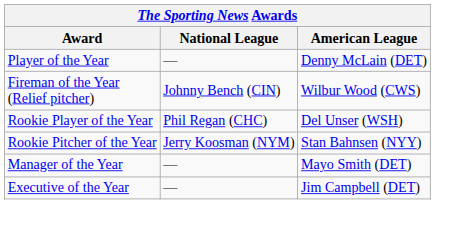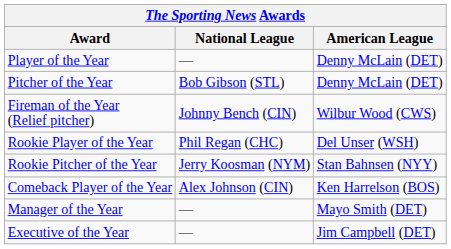 <table class="wikitable">
 <tr>
 <th colspan="3"><em><a href='#'>The Sporting News</a></em> <a href='#'>Awards</a></th>
 </tr>
 <tr>
 <th>Award</th>
 <th>National League</th>
 <th>American League</th>
 </tr>
 <tr>
 <td><a href='#'>Player of the Year</a></td>
 <td>—</td>
+<td><a href='#'>Denny McLain</a> (<a href='#'>DET</a>)</td>
+</tr>
+<tr>
+<td><a href='#'>Pitcher of the Year</a></td>
+<td><a href='#'>Bob Gibson</a> (<a href='#'>STL</a>)</td>
 <td><a href='#'>Denny McLain</a> (<a href='#'>DET</a>)</td>
 </tr>
 <tr>
 <td><a href='#'>Fireman of the Year</a><br>(<a href='#'>Relief pitcher</a>)</td>
 <td><a href='#'>Johnny Bench</a> (<a href='#'>CIN</a>)</td>
 <td><a href='#'>Wilbur Wood</a> (<a href='#'>CWS</a>)</td>
 </tr>
 <tr>
 <td><a href='#'>Rookie Player of the Year</a></td>
 <td><a href='#'>Phil Regan</a> (<a href='#'>CHC</a>)</td>
 <td><a href='#'>Del Unser</a> (<a href='#'>WSH</a>)</td>
 </tr>
 <tr>
 <td><a href='#'>Rookie Pitcher of the Year</a></td>
 <td><a href='#'>Jerry Koosman</a> (<a href='#'>NYM</a>)</td>
 <td><a href='#'>Stan Bahnsen</a> (<a href='#'>NYY</a>)</td>
 </tr>
 <tr>
+<td><a href='#'>Comeback Player of the Year</a></td>
+<td><a href='#'>Alex Johnson</a> (<a href='#'>CIN</a>)</td>
+<td><a href='#'>Ken Harrelson</a> (<a href='#'>BOS</a>)</td>
+</tr>
+<tr>
 <td><a href='#'>Manager of the Year</a></td>
 <td>—</td>
 <td><a href='#'>Mayo Smith</a> (<a href='#'>DET</a>)</td>
 </tr>
 <tr>
 <td><a href='#'>Executive of the Year</a></td>
 <td>—</td>
 <td><a href='#'>Jim Campbell</a> (<a href='#'>DET</a>)</td>
 </tr>
 </table>
